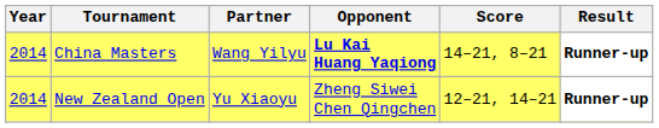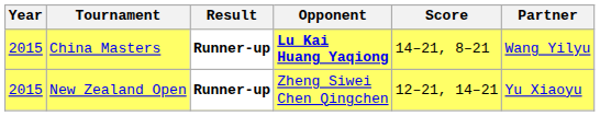 <table class="sortable wikitable" style="font-size: 90%;">
 <tr>
 <th>Year</th>
 <th>Tournament</th>
-<th>Partner</th>
+<th>Result</th>
 <th>Opponent</th>
 <th>Score</th>
-<th>Result</th>
+<th>Partner</th>
 </tr>
 <tr style="background:#FFFF67">
-<td align="center"><a href='#'>2014</a></td>
+<td align="center"><a href='#'>2015</a></td>
 <td align="left"><a href='#'>China Masters</a></td>
-<td align="left"> <a href='#'>Wang Yilyu</a></td>
+<td style="text-align:left; background:white"> <strong>Runner-up</strong></td>
 <td align="left"><strong> <a href='#'>Lu Kai</a> <br>  <a href='#'>Huang Yaqiong</a></strong></td>
 <td align="left">14–21, 8–21</td>
-<td style="text-align:left; background:white"> <strong>Runner-up</strong></td>
+<td align="left"> <a href='#'>Wang Yilyu</a></td>
 </tr>
 <tr style="background:#FFFF67">
-<td align="center"><a href='#'>2014</a></td>
+<td align="center"><a href='#'>2015</a></td>
 <td align="left"><a href='#'>New Zealand Open</a></td>
-<td align="left"> <a href='#'>Yu Xiaoyu</a></td>
+<td style="text-align:left; background:white"> <strong>Runner-up</strong></td>
 <td align="left"> <a href='#'>Zheng Siwei</a> <br>  <a href='#'>Chen Qingchen</a></td>
 <td align="left">12–21, 14–21</td>
-<td style="text-align:left; background:white"> <strong>Runner-up</strong></td>
+<td align="left"> <a href='#'>Yu Xiaoyu</a></td>
 </tr>
 </table>
